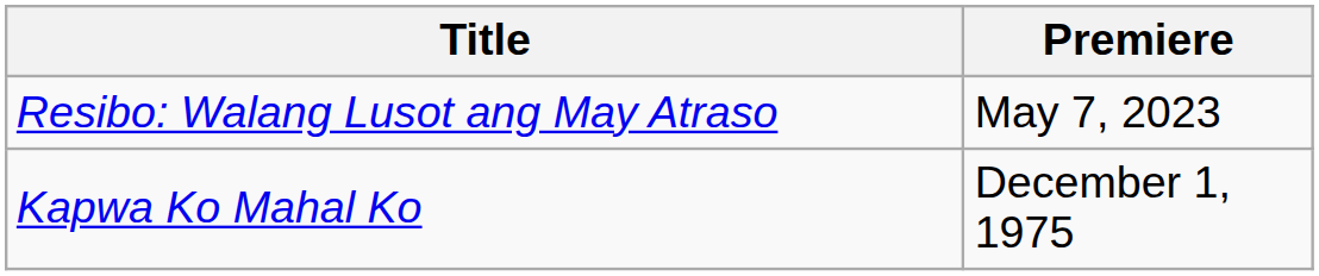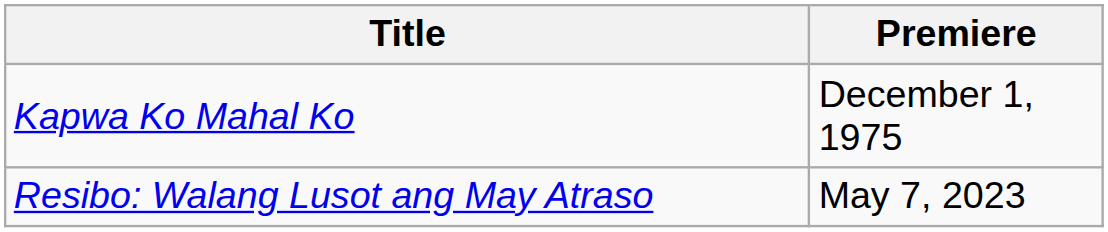 <table class="wikitable sortable" width="75%">
 <tr>
 <th style="width:55%;">Title</th>
 <th style="width:20%;">Premiere</th>
 </tr>
 <tr>
+<td><em><a href='#'>Kapwa Ko Mahal Ko</a></em></td>
+<td>December 1, 1975</td>
+</tr>
+<tr>
 <td><em><a href='#'>Resibo: Walang Lusot ang May Atraso</a></em></td>
 <td>May 7, 2023</td>
 </tr>
-<tr>
-<td><em><a href='#'>Kapwa Ko Mahal Ko</a></em></td>
-<td>December 1, 1975</td>
-</tr>
 </table>
